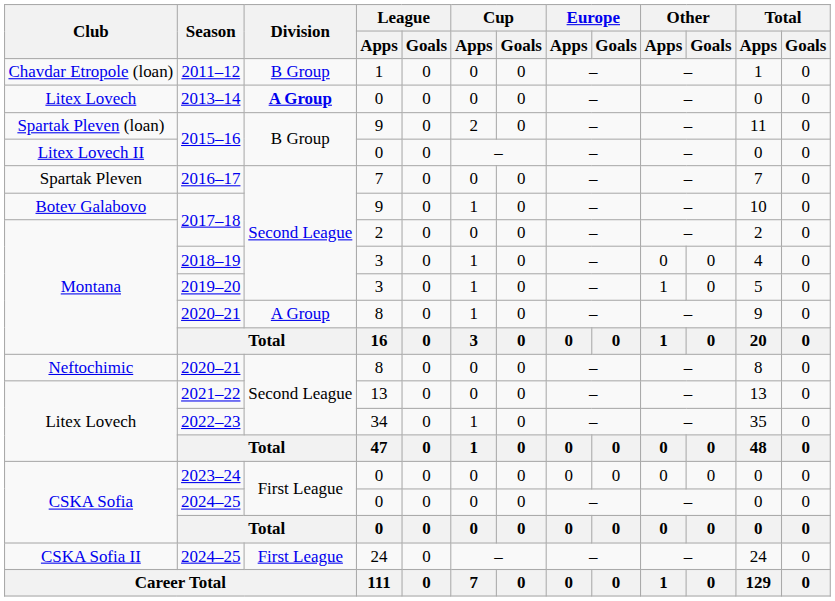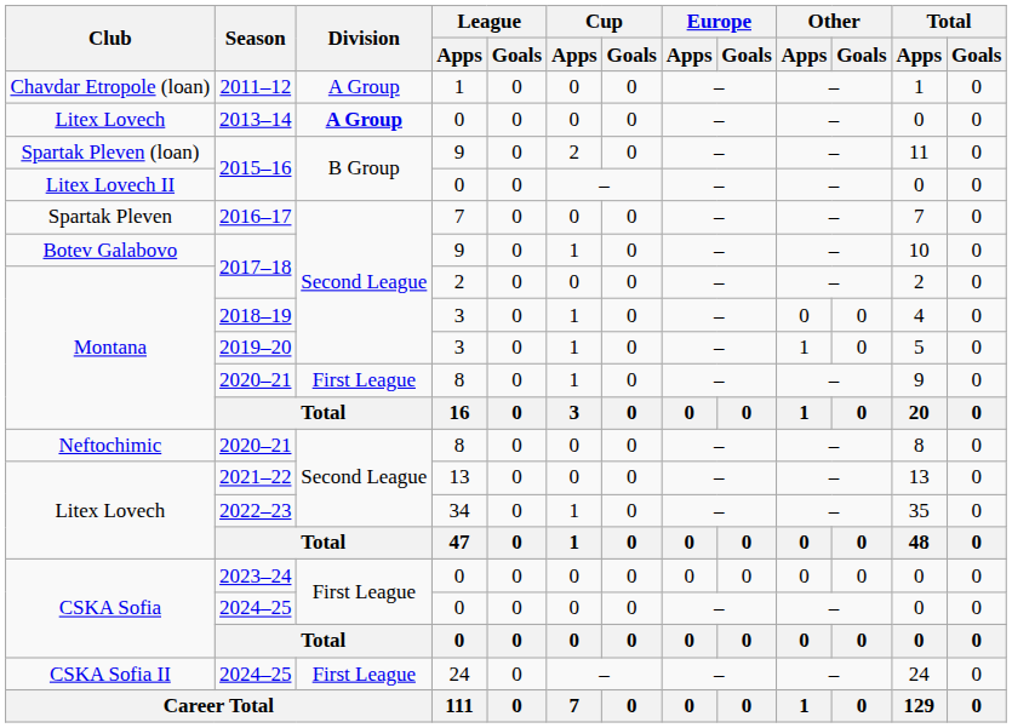 <table class="wikitable" style="text-align: center;">
 <tr>
 <th rowspan="2">Club</th>
 <th rowspan="2">Season</th>
 <th rowspan="2">Division</th>
 <th colspan="2">League</th>
 <th colspan="2">Cup</th>
 <th colspan="2"><a href='#'>Europe</a></th>
 <th colspan="2">Other</th>
 <th colspan="2">Total</th>
 </tr>
 <tr>
 <th width="15">Apps</th>
 <th width="15">Goals</th>
 <th width="15">Apps</th>
 <th width="15">Goals</th>
 <th width="15">Apps</th>
 <th width="15">Goals</th>
 <th width="15">Apps</th>
 <th width="15">Goals</th>
 <th width="15">Apps</th>
 <th width="15">Goals</th>
 </tr>
 <tr>
 <td valign="center"><a href='#'>Chavdar Etropole</a> (loan)</td>
 <td><a href='#'>2011–12</a></td>
-<td valign="center"><a href='#'>B Group</a></td>
+<td valign="center"><a href='#'>A Group</a></td>
 <td>1</td>
 <td>0</td>
 <td>0</td>
 <td>0</td>
 <td colspan="2">–</td>
 <td colspan="2">–</td>
 <td>1</td>
 <td>0</td>
 </tr>
 <tr>
 <td valign="center"><a href='#'>Litex Lovech</a></td>
 <td><a href='#'>2013–14</a></td>
 <td valign="center"><strong><a href='#'>A Group</a></strong></td>
 <td>0</td>
 <td>0</td>
 <td>0</td>
 <td>0</td>
 <td colspan="2">–</td>
 <td colspan="2">–</td>
 <td>0</td>
 <td>0</td>
 </tr>
 <tr>
 <td valign="center"><a href='#'>Spartak Pleven</a> (loan)</td>
 <td rowspan=2><a href='#'>2015–16</a></td>
 <td rowspan=2 valign="center">B Group</td>
 <td>9</td>
 <td>0</td>
 <td>2</td>
 <td>0</td>
 <td colspan="2">–</td>
 <td colspan="2">–</td>
 <td>11</td>
 <td>0</td>
 </tr>
 <tr>
 <td valign="center"><a href='#'>Litex Lovech II</a></td>
 <td>0</td>
 <td>0</td>
 <td colspan="2">–</td>
 <td colspan="2">–</td>
 <td colspan="2">–</td>
 <td>0</td>
 <td>0</td>
 </tr>
 <tr>
 <td valign="center">Spartak Pleven</td>
 <td><a href='#'>2016–17</a></td>
 <td rowspan=5 valign="center"><a href='#'>Second League</a></td>
 <td>7</td>
 <td>0</td>
 <td>0</td>
 <td>0</td>
 <td colspan="2">–</td>
 <td colspan="2">–</td>
 <td>7</td>
 <td>0</td>
 </tr>
 <tr>
 <td valign="center"><a href='#'>Botev Galabovo</a></td>
 <td rowspan=2><a href='#'>2017–18</a></td>
 <td>9</td>
 <td>0</td>
 <td>1</td>
 <td>0</td>
 <td colspan="2">–</td>
 <td colspan="2">–</td>
 <td>10</td>
 <td>0</td>
 </tr>
 <tr>
 <td rowspan=5 valign="center"><a href='#'>Montana</a></td>
 <td>2</td>
 <td>0</td>
 <td>0</td>
 <td>0</td>
 <td colspan="2">–</td>
 <td colspan="2">–</td>
 <td>2</td>
 <td>0</td>
 </tr>
 <tr>
 <td><a href='#'>2018–19</a></td>
 <td>3</td>
 <td>0</td>
 <td>1</td>
 <td>0</td>
 <td colspan="2">–</td>
 <td>0</td>
 <td>0</td>
 <td>4</td>
 <td>0</td>
 </tr>
 <tr>
 <td><a href='#'>2019–20</a></td>
 <td>3</td>
 <td>0</td>
 <td>1</td>
 <td>0</td>
 <td colspan="2">–</td>
 <td>1</td>
 <td>0</td>
 <td>5</td>
 <td>0</td>
 </tr>
 <tr>
 <td><a href='#'>2020–21</a></td>
-<td valign="center"><a href='#'>A Group</a></td>
+<td><a href='#'>First League</a></td>
 <td>8</td>
 <td>0</td>
 <td>1</td>
 <td>0</td>
 <td colspan="2">–</td>
 <td colspan="2">–</td>
 <td>9</td>
 <td>0</td>
 </tr>
 <tr>
 <th colspan=2>Total</th>
 <th>16</th>
 <th>0</th>
 <th>3</th>
 <th>0</th>
 <th>0</th>
 <th>0</th>
 <th>1</th>
 <th>0</th>
 <th>20</th>
 <th>0</th>
 </tr>
 <tr>
 <td valign="center"><a href='#'>Neftochimic</a></td>
 <td><a href='#'>2020–21</a></td>
 <td rowspan=3>Second League</td>
 <td>8</td>
 <td>0</td>
 <td>0</td>
 <td>0</td>
 <td colspan="2">–</td>
 <td colspan="2">–</td>
 <td>8</td>
 <td>0</td>
 </tr>
 <tr>
 <td rowspan=3 valign="center">Litex Lovech</td>
 <td><a href='#'>2021–22</a></td>
 <td>13</td>
 <td>0</td>
 <td>0</td>
 <td>0</td>
 <td colspan="2">–</td>
 <td colspan="2">–</td>
 <td>13</td>
 <td>0</td>
 </tr>
 <tr>
 <td><a href='#'>2022–23</a></td>
 <td>34</td>
 <td>0</td>
 <td>1</td>
 <td>0</td>
 <td colspan="2">–</td>
 <td colspan="2">–</td>
 <td>35</td>
 <td>0</td>
 </tr>
 <tr>
 <th colspan=2>Total</th>
 <th>47</th>
 <th>0</th>
 <th>1</th>
 <th>0</th>
 <th>0</th>
 <th>0</th>
 <th>0</th>
 <th>0</th>
 <th>48</th>
 <th>0</th>
 </tr>
 <tr>
 <td rowspan=3 valign="center"><a href='#'>CSKA Sofia</a></td>
 <td><a href='#'>2023–24</a></td>
 <td rowspan=2>First League</td>
 <td>0</td>
 <td>0</td>
 <td>0</td>
 <td>0</td>
 <td>0</td>
 <td>0</td>
 <td>0</td>
 <td>0</td>
 <td>0</td>
 <td>0</td>
 </tr>
 <tr>
 <td><a href='#'>2024–25</a></td>
 <td>0</td>
 <td>0</td>
 <td>0</td>
 <td>0</td>
 <td colspan="2">–</td>
 <td colspan="2">–</td>
 <td>0</td>
 <td>0</td>
 </tr>
 <tr>
 <th colspan=2>Total</th>
 <th>0</th>
 <th>0</th>
 <th>0</th>
 <th>0</th>
 <th>0</th>
 <th>0</th>
 <th>0</th>
 <th>0</th>
 <th>0</th>
 <th>0</th>
 </tr>
 <tr>
 <td valign="center"><a href='#'>CSKA Sofia II</a></td>
 <td><a href='#'>2024–25</a></td>
 <td><a href='#'>First League</a></td>
 <td>24</td>
 <td>0</td>
 <td colspan="2">–</td>
 <td colspan="2">–</td>
 <td colspan="2">–</td>
 <td>24</td>
 <td>0</td>
 </tr>
 <tr>
 <th colspan=3>Career Total</th>
 <th>111</th>
 <th>0</th>
 <th>7</th>
 <th>0</th>
 <th>0</th>
 <th>0</th>
 <th>1</th>
 <th>0</th>
 <th>129</th>
 <th>0</th>
 </tr>
 </table>
